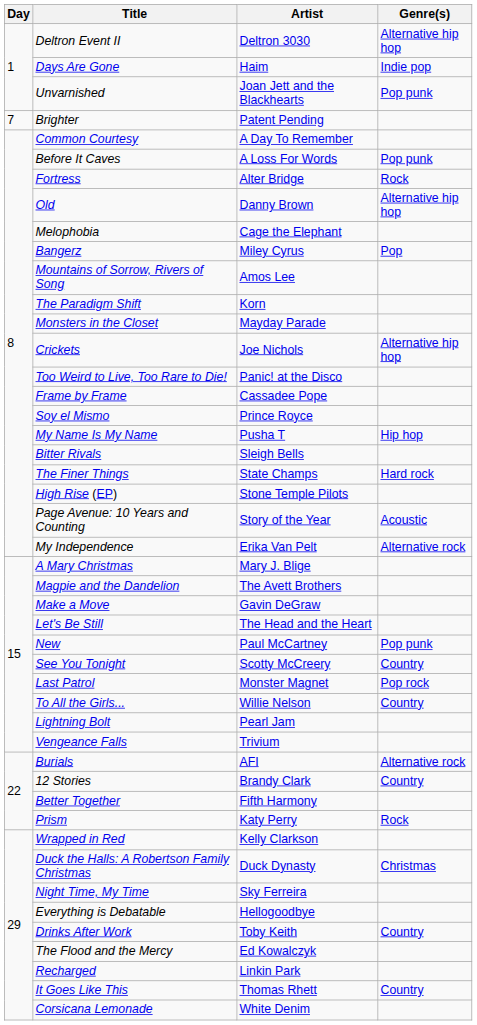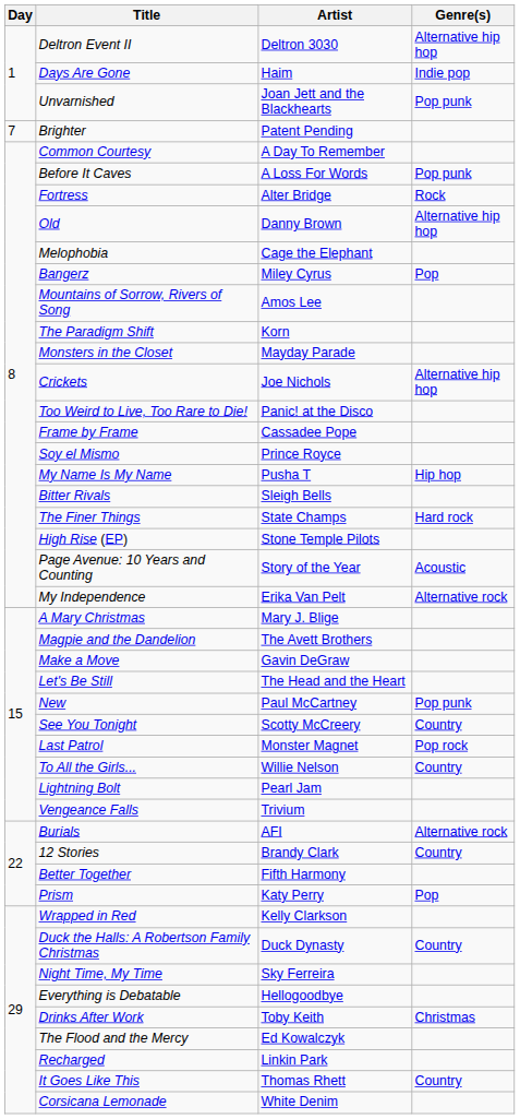 <table class="wikitable" style="text-align: left;">
 <tr>
 <th>Day</th>
 <th>Title</th>
 <th>Artist</th>
 <th>Genre(s)</th>
 </tr>
 <tr>
 <td rowspan="3">1</td>
 <td><em>Deltron Event II</em></td>
 <td><a href='#'>Deltron 3030</a></td>
 <td><a href='#'>Alternative hip hop</a></td>
 </tr>
 <tr>
 <td><em><a href='#'>Days Are Gone</a></em></td>
 <td><a href='#'>Haim</a></td>
 <td><a href='#'>Indie pop</a></td>
 </tr>
 <tr>
 <td><em>Unvarnished</em></td>
 <td><a href='#'>Joan Jett and the Blackhearts</a></td>
 <td><a href='#'>Pop punk</a></td>
 </tr>
 <tr>
 <td>7</td>
 <td><em>Brighter</em></td>
 <td><a href='#'>Patent Pending</a></td>
 <td></td>
 </tr>
 <tr>
 <td rowspan="19">8</td>
 <td><em><a href='#'>Common Courtesy</a></em></td>
 <td><a href='#'>A Day To Remember</a></td>
 <td></td>
 </tr>
 <tr>
 <td><em>Before It Caves</em></td>
 <td><a href='#'>A Loss For Words</a></td>
 <td><a href='#'>Pop punk</a></td>
 </tr>
 <tr>
 <td><em><a href='#'>Fortress</a></em></td>
 <td><a href='#'>Alter Bridge</a></td>
 <td><a href='#'>Rock</a></td>
 </tr>
 <tr>
 <td><em><a href='#'>Old</a></em></td>
 <td><a href='#'>Danny Brown</a></td>
 <td><a href='#'>Alternative hip hop</a></td>
 </tr>
 <tr>
 <td><em>Melophobia</em></td>
 <td><a href='#'>Cage the Elephant</a></td>
 <td></td>
 </tr>
 <tr>
 <td><em><a href='#'>Bangerz</a></em></td>
 <td><a href='#'>Miley Cyrus</a></td>
 <td><a href='#'>Pop</a></td>
 </tr>
 <tr>
 <td><em><a href='#'>Mountains of Sorrow, Rivers of Song</a></em></td>
 <td><a href='#'>Amos Lee</a></td>
 <td></td>
 </tr>
 <tr>
 <td><em><a href='#'>The Paradigm Shift</a></em></td>
 <td><a href='#'>Korn</a></td>
 <td></td>
 </tr>
 <tr>
 <td><em><a href='#'>Monsters in the Closet</a></em></td>
 <td><a href='#'>Mayday Parade</a></td>
 <td></td>
 </tr>
 <tr>
 <td><em><a href='#'>Crickets</a></em></td>
 <td><a href='#'>Joe Nichols</a></td>
 <td><a href='#'>Alternative hip hop</a></td>
 </tr>
 <tr>
 <td><em><a href='#'>Too Weird to Live, Too Rare to Die!</a></em></td>
 <td><a href='#'>Panic! at the Disco</a></td>
 <td></td>
 </tr>
 <tr>
 <td><em><a href='#'>Frame by Frame</a></em></td>
 <td><a href='#'>Cassadee Pope</a></td>
 <td></td>
 </tr>
 <tr>
 <td><em><a href='#'>Soy el Mismo</a></em></td>
 <td><a href='#'>Prince Royce</a></td>
 <td></td>
 </tr>
 <tr>
 <td><em><a href='#'>My Name Is My Name</a></em></td>
 <td><a href='#'>Pusha T</a></td>
 <td><a href='#'>Hip hop</a></td>
 </tr>
 <tr>
 <td><em><a href='#'>Bitter Rivals</a></em></td>
 <td><a href='#'>Sleigh Bells</a></td>
 <td></td>
 </tr>
 <tr>
 <td><em><a href='#'>The Finer Things</a></em></td>
 <td><a href='#'>State Champs</a></td>
 <td><a href='#'>Hard rock</a></td>
 </tr>
 <tr>
 <td><em><a href='#'>High Rise</a></em> (<a href='#'>EP</a>)</td>
 <td><a href='#'>Stone Temple Pilots</a></td>
 <td></td>
 </tr>
 <tr>
 <td><em>Page Avenue: 10 Years and Counting</em></td>
 <td><a href='#'>Story of the Year</a></td>
 <td><a href='#'>Acoustic</a></td>
 </tr>
 <tr>
 <td><em>My Independence</em></td>
 <td><a href='#'>Erika Van Pelt</a></td>
 <td><a href='#'>Alternative rock</a></td>
 </tr>
 <tr>
 <td rowspan="10">15</td>
 <td><em><a href='#'>A Mary Christmas</a></em></td>
 <td><a href='#'>Mary J. Blige</a></td>
 <td></td>
 </tr>
 <tr>
 <td><em><a href='#'>Magpie and the Dandelion</a></em></td>
 <td><a href='#'>The Avett Brothers</a></td>
 <td></td>
 </tr>
 <tr>
 <td><em><a href='#'>Make a Move</a></em></td>
 <td><a href='#'>Gavin DeGraw</a></td>
 <td></td>
 </tr>
 <tr>
 <td><em><a href='#'>Let's Be Still</a></em></td>
 <td><a href='#'>The Head and the Heart</a></td>
 <td></td>
 </tr>
 <tr>
 <td><em><a href='#'>New</a></em></td>
 <td><a href='#'>Paul McCartney</a></td>
 <td><a href='#'>Pop punk</a></td>
 </tr>
 <tr>
 <td><em><a href='#'>See You Tonight</a></em></td>
 <td><a href='#'>Scotty McCreery</a></td>
 <td><a href='#'>Country</a></td>
 </tr>
 <tr>
 <td><em><a href='#'>Last Patrol</a></em></td>
 <td><a href='#'>Monster Magnet</a></td>
 <td><a href='#'>Pop rock</a></td>
 </tr>
 <tr>
 <td><em><a href='#'>To All the Girls...</a></em></td>
 <td><a href='#'>Willie Nelson</a></td>
 <td><a href='#'>Country</a></td>
 </tr>
 <tr>
 <td><em><a href='#'>Lightning Bolt</a></em></td>
 <td><a href='#'>Pearl Jam</a></td>
 <td></td>
 </tr>
 <tr>
 <td><em><a href='#'>Vengeance Falls</a></em></td>
 <td><a href='#'>Trivium</a></td>
 <td></td>
 </tr>
 <tr>
 <td rowspan="4">22</td>
 <td><em><a href='#'>Burials</a></em></td>
 <td><a href='#'>AFI</a></td>
 <td><a href='#'>Alternative rock</a></td>
 </tr>
 <tr>
 <td><em>12 Stories</em></td>
 <td><a href='#'>Brandy Clark</a></td>
 <td><a href='#'>Country</a></td>
 </tr>
 <tr>
 <td><em><a href='#'>Better Together</a></em></td>
 <td><a href='#'>Fifth Harmony</a></td>
 <td></td>
 </tr>
 <tr>
 <td><em><a href='#'>Prism</a></em></td>
 <td><a href='#'>Katy Perry</a></td>
-<td><a href='#'>Rock</a></td>
+<td><a href='#'>Pop</a></td>
 </tr>
 <tr>
 <td rowspan="9">29</td>
 <td><em><a href='#'>Wrapped in Red</a></em></td>
 <td><a href='#'>Kelly Clarkson</a></td>
 <td></td>
 </tr>
 <tr>
 <td><em><a href='#'>Duck the Halls: A Robertson Family Christmas</a></em></td>
 <td><a href='#'>Duck Dynasty</a></td>
-<td><a href='#'>Christmas</a></td>
+<td><a href='#'>Country</a></td>
 </tr>
 <tr>
 <td><em><a href='#'>Night Time, My Time</a></em></td>
 <td><a href='#'>Sky Ferreira</a></td>
 <td></td>
 </tr>
 <tr>
 <td><em>Everything is Debatable</em></td>
 <td><a href='#'>Hellogoodbye</a></td>
 <td></td>
 </tr>
 <tr>
 <td><em><a href='#'>Drinks After Work</a></em></td>
 <td><a href='#'>Toby Keith</a></td>
-<td><a href='#'>Country</a></td>
+<td><a href='#'>Christmas</a></td>
 </tr>
 <tr>
 <td><em>The Flood and the Mercy</em></td>
 <td><a href='#'>Ed Kowalczyk</a></td>
 <td></td>
 </tr>
 <tr>
 <td><em><a href='#'>Recharged</a></em></td>
 <td><a href='#'>Linkin Park</a></td>
 <td></td>
 </tr>
 <tr>
 <td><em><a href='#'>It Goes Like This</a></em></td>
 <td><a href='#'>Thomas Rhett</a></td>
 <td><a href='#'>Country</a></td>
 </tr>
 <tr>
 <td><em><a href='#'>Corsicana Lemonade</a></em></td>
 <td><a href='#'>White Denim</a></td>
 <td></td>
 </tr>
 </table>
